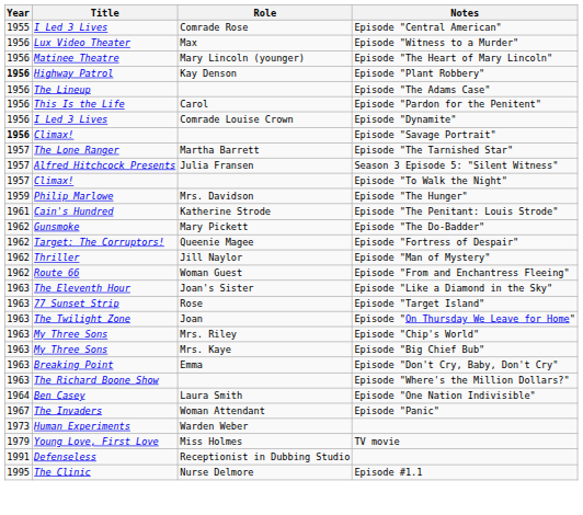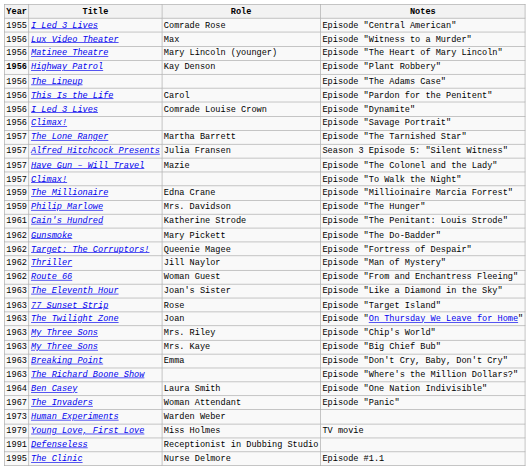 <table class="wikitable sortable">
 <tr>
 <th>Year</th>
 <th>Title</th>
 <th>Role</th>
 <th class="unsortable">Notes</th>
 </tr>
 <tr>
 <td>1955</td>
 <td><em><a href='#'>I Led 3 Lives</a></em></td>
 <td>Comrade Rose</td>
 <td>Episode "Central American"</td>
 </tr>
 <tr>
 <td>1956</td>
 <td><em><a href='#'>Lux Video Theater</a></em></td>
 <td>Max</td>
 <td>Episode "Witness to a Murder"</td>
 </tr>
 <tr>
 <td>1956</td>
 <td><em><a href='#'>Matinee Theatre</a></em></td>
 <td>Mary Lincoln (younger)</td>
 <td>Episode "The Heart of Mary Lincoln"</td>
 </tr>
 <tr>
 <td><strong>1956</strong></td>
 <td><em><a href='#'>Highway Patrol</a></em></td>
 <td>Kay Denson</td>
 <td>Episode "Plant Robbery"</td>
 </tr>
 <tr>
 <td>1956</td>
 <td><em><a href='#'>The Lineup</a></em></td>
 <td></td>
 <td>Episode "The Adams Case"</td>
 </tr>
 <tr>
 <td>1956</td>
 <td><em><a href='#'>This Is the Life</a></em></td>
 <td>Carol</td>
 <td>Episode "Pardon for the Penitent"</td>
 </tr>
 <tr>
 <td>1956</td>
 <td><em><a href='#'>I Led 3 Lives</a></em></td>
 <td>Comrade Louise Crown</td>
 <td>Episode "Dynamite"</td>
 </tr>
 <tr>
-<td><strong>1956</strong></td>
+<td>1956</td>
 <td><em><a href='#'>Climax!</a></em></td>
 <td></td>
 <td>Episode "Savage Portrait"</td>
 </tr>
 <tr>
 <td>1957</td>
 <td><em><a href='#'>The Lone Ranger</a></em></td>
 <td>Martha Barrett</td>
 <td>Episode "The Tarnished Star"</td>
 </tr>
 <tr>
 <td>1957</td>
 <td><em><a href='#'>Alfred Hitchcock Presents</a></em></td>
 <td>Julia Fransen</td>
 <td>Season 3 Episode 5: "Silent Witness"</td>
 </tr>
 <tr>
 <td>1957</td>
+<td><em><a href='#'>Have Gun – Will Travel</a></em></td>
+<td>Mazie</td>
+<td>Episode "The Colonel and the Lady"</td>
+</tr>
+<tr>
+<td>1957</td>
 <td><em><a href='#'>Climax!</a></em></td>
 <td></td>
 <td>Episode "To Walk the Night"</td>
+</tr>
+<tr>
+<td>1959</td>
+<td><em><a href='#'>The Millionaire</a></em></td>
+<td>Edna Crane</td>
+<td>Episode "Millioinaire Marcia Forrest"</td>
 </tr>
 <tr>
 <td>1959</td>
 <td><em><a href='#'>Philip Marlowe</a></em></td>
 <td>Mrs. Davidson</td>
 <td>Episode "The Hunger"</td>
 </tr>
 <tr>
 <td>1961</td>
 <td><em><a href='#'>Cain's Hundred</a></em></td>
 <td>Katherine Strode</td>
 <td>Episode "The Penitant: Louis Strode"</td>
 </tr>
 <tr>
 <td>1962</td>
 <td><em><a href='#'>Gunsmoke</a></em></td>
 <td>Mary Pickett</td>
 <td>Episode "The Do-Badder"</td>
 </tr>
 <tr>
 <td>1962</td>
 <td><em><a href='#'>Target: The Corruptors!</a></em></td>
 <td>Queenie Magee</td>
 <td>Episode "Fortress of Despair"</td>
 </tr>
 <tr>
 <td>1962</td>
 <td><em><a href='#'>Thriller</a></em></td>
 <td>Jill Naylor</td>
 <td>Episode "Man of Mystery"</td>
 </tr>
 <tr>
 <td>1962</td>
 <td><em><a href='#'>Route 66</a></em></td>
 <td>Woman Guest</td>
 <td>Episode "From and Enchantress Fleeing"</td>
 </tr>
 <tr>
 <td>1963</td>
 <td><em><a href='#'>The Eleventh Hour</a></em></td>
 <td>Joan's Sister</td>
 <td>Episode "Like a Diamond in the Sky"</td>
 </tr>
 <tr>
 <td>1963</td>
 <td><em><a href='#'>77 Sunset Strip</a></em></td>
 <td>Rose</td>
 <td>Episode "Target Island"</td>
 </tr>
 <tr>
 <td>1963</td>
 <td><em><a href='#'>The Twilight Zone</a></em></td>
 <td>Joan</td>
 <td>Episode "<a href='#'>On Thursday We Leave for Home</a>"</td>
 </tr>
 <tr>
 <td>1963</td>
 <td><em><a href='#'>My Three Sons</a></em></td>
 <td>Mrs. Riley</td>
 <td>Episode "Chip's World"</td>
 </tr>
 <tr>
 <td>1963</td>
 <td><em><a href='#'>My Three Sons</a></em></td>
 <td>Mrs. Kaye</td>
 <td>Episode "Big Chief Bub"</td>
 </tr>
 <tr>
 <td>1963</td>
 <td><em><a href='#'>Breaking Point</a></em></td>
 <td>Emma</td>
 <td>Episode "Don't Cry, Baby, Don't Cry"</td>
 </tr>
 <tr>
 <td>1963</td>
 <td><em><a href='#'>The Richard Boone Show</a></em></td>
 <td></td>
 <td>Episode "Where's the Million Dollars?"</td>
 </tr>
 <tr>
 <td>1964</td>
 <td><em><a href='#'>Ben Casey</a></em></td>
 <td>Laura Smith</td>
 <td>Episode "One Nation Indivisible"</td>
 </tr>
 <tr>
 <td>1967</td>
 <td><em><a href='#'>The Invaders</a></em></td>
 <td>Woman Attendant</td>
 <td>Episode "Panic"</td>
 </tr>
 <tr>
 <td>1973</td>
 <td><em><a href='#'>Human Experiments</a></em></td>
 <td>Warden Weber</td>
 <td></td>
 </tr>
 <tr>
 <td>1979</td>
 <td><em><a href='#'>Young Love, First Love</a></em></td>
 <td>Miss Holmes</td>
 <td>TV movie</td>
 </tr>
 <tr>
 <td>1991</td>
 <td><em><a href='#'>Defenseless</a></em></td>
 <td>Receptionist in Dubbing Studio</td>
 <td></td>
 </tr>
 <tr>
 <td>1995</td>
 <td><em><a href='#'>The Clinic</a></em></td>
 <td>Nurse Delmore</td>
 <td>Episode #1.1</td>
 </tr>
 </table>
